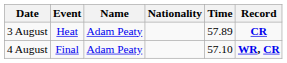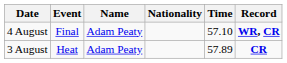 <table class="wikitable" style=text-align:center>
 <tr>
 <th>Date</th>
 <th>Event</th>
 <th>Name</th>
 <th>Nationality</th>
 <th>Time</th>
 <th>Record</th>
 </tr>
 <tr>
+<td>4 August</td>
+<td><a href='#'>Final</a></td>
+<td align=left><a href='#'>Adam Peaty</a></td>
+<td align=left></td>
+<td>57.10</td>
+<td><strong><a href='#'>WR</a>, <a href='#'>CR</a></strong></td>
+</tr>
+<tr>
 <td>3 August</td>
 <td><a href='#'>Heat</a></td>
 <td align=left><a href='#'>Adam Peaty</a></td>
 <td align=left></td>
 <td>57.89</td>
 <td><strong><a href='#'>CR</a></strong></td>
 </tr>
-<tr>
-<td>4 August</td>
-<td><a href='#'>Final</a></td>
-<td align=left><a href='#'>Adam Peaty</a></td>
-<td align=left></td>
-<td>57.10</td>
-<td><strong><a href='#'>WR</a>, <a href='#'>CR</a></strong></td>
-</tr>
 </table>
